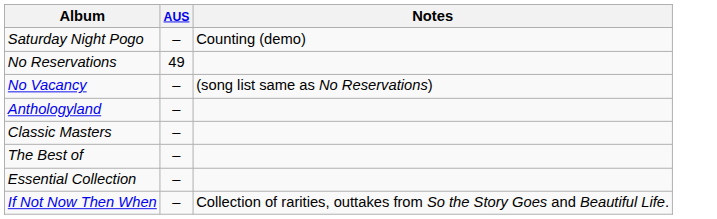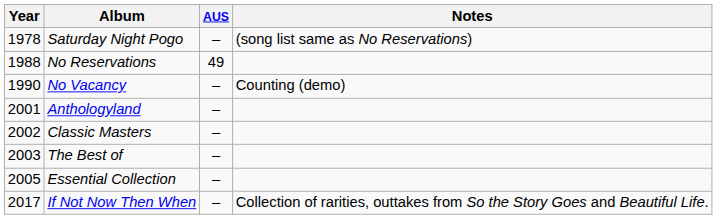 <table class="wikitable">
 <tr>
+<th>Year</th>
 <th>Album</th>
 <th width="20"><small><a href='#'>AUS</a></small><br></th>
 <th align="left">Notes</th>
 </tr>
 <tr>
+<td>1978</td>
 <td><em>Saturday Night Pogo</em></td>
 <td style="text-align:center;">–</td>
-<td>Counting (demo)</td>
+<td>(song list same as <em>No Reservations</em>)</td>
 </tr>
 <tr>
+<td>1988</td>
 <td><em>No Reservations</em></td>
 <td style="text-align:center;">49</td>
 <td></td>
 </tr>
 <tr>
+<td>1990</td>
 <td><em><a href='#'>No Vacancy</a></em></td>
 <td style="text-align:center;">–</td>
-<td>(song list same as <em>No Reservations</em>)</td>
+<td>Counting (demo)</td>
 </tr>
 <tr>
+<td>2001</td>
 <td><em><a href='#'>Anthologyland</a></em></td>
 <td style="text-align:center;">–</td>
 <td></td>
 </tr>
 <tr>
+<td>2002</td>
 <td><em>Classic Masters</em></td>
 <td style="text-align:center;">–</td>
 <td></td>
 </tr>
 <tr>
+<td>2003</td>
 <td><em>The Best of</em></td>
 <td style="text-align:center;">–</td>
 <td></td>
 </tr>
 <tr>
+<td>2005</td>
 <td><em>Essential Collection</em></td>
 <td style="text-align:center;">–</td>
 <td></td>
 </tr>
 <tr>
+<td>2017</td>
 <td><em><a href='#'>If Not Now Then When</a></em></td>
 <td style="text-align:center;">–</td>
 <td>Collection of rarities, outtakes from <em>So the Story Goes</em> and <em>Beautiful Life</em>.</td>
 </tr>
 </table>
